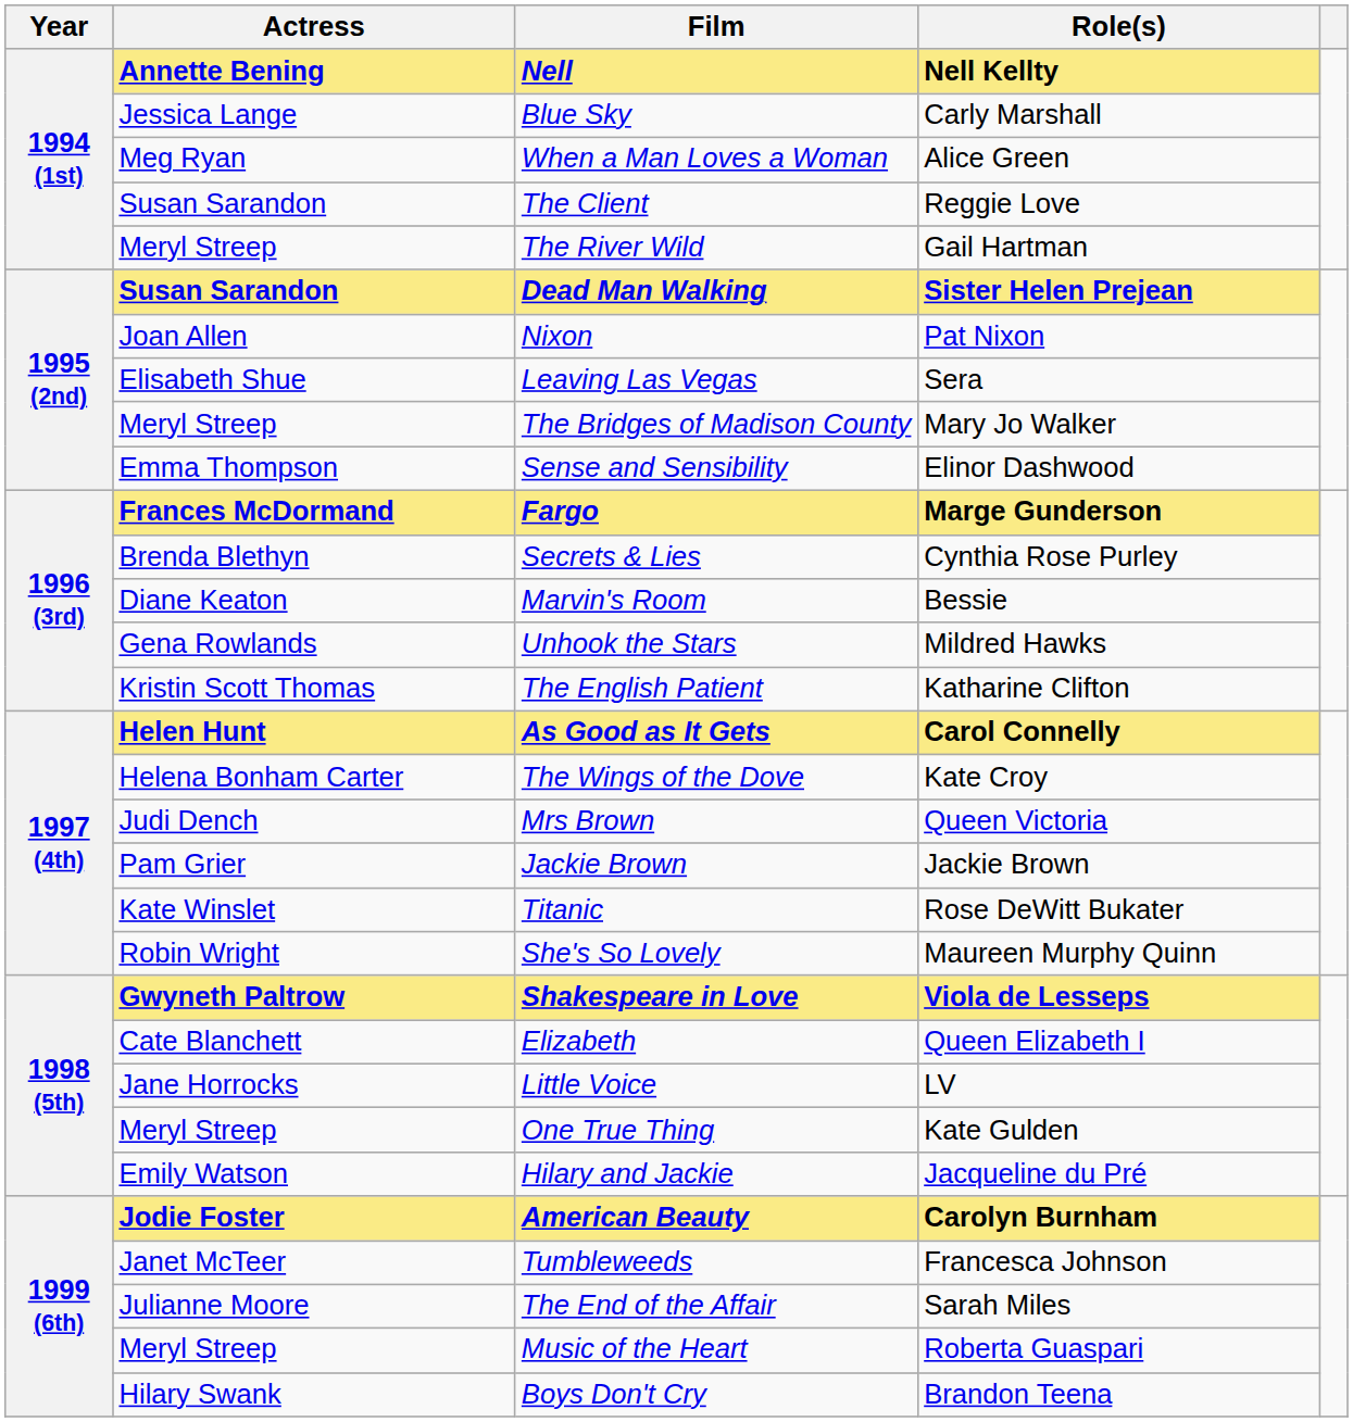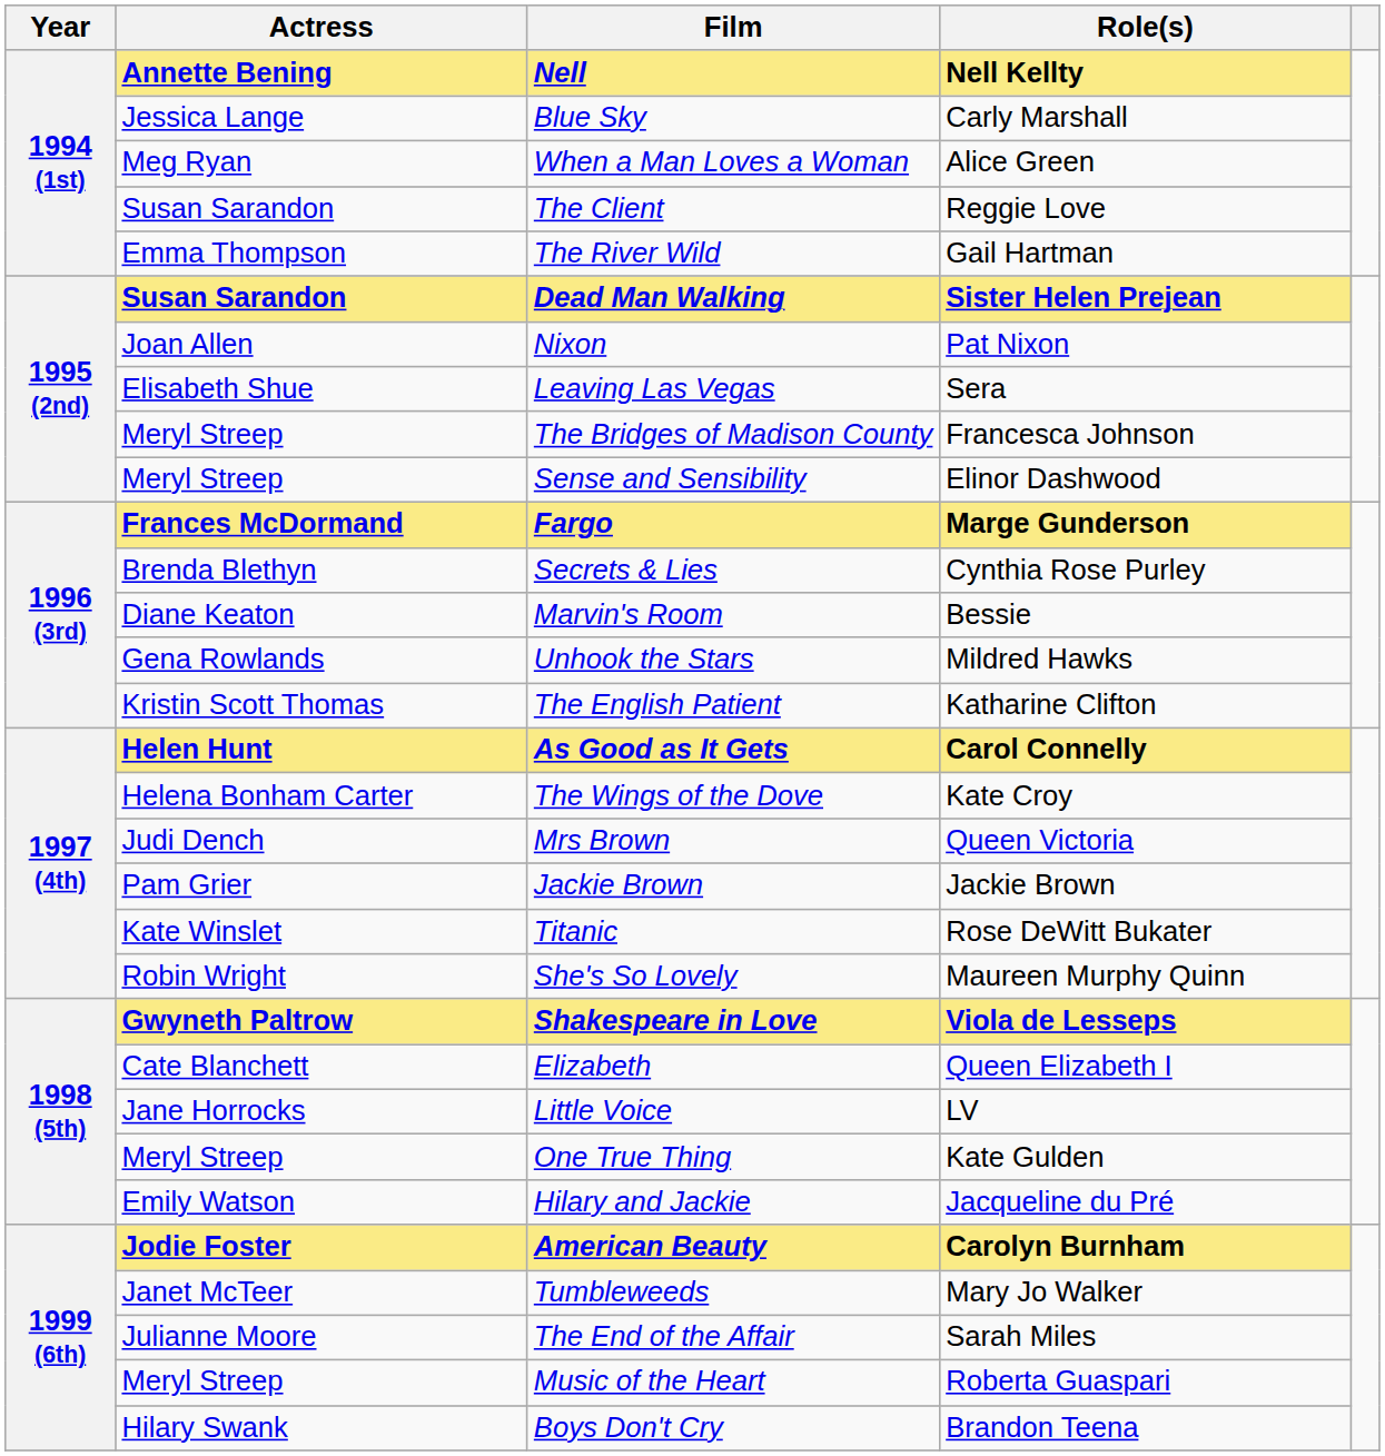 <table class="wikitable sortable" style="text-align:left;">
 <tr>
 <th scope="col" style="width:8%;">Year</th>
 <th scope="col" style="width:30%;">Actress</th>
 <th scope="col" style="width:30%;">Film</th>
 <th scope="col" style="width:30%;">Role(s)</th>
 <th><strong></strong></th>
 </tr>
 <tr>
 <th rowspan="5" scope="row" style="text-align:center"><a href='#'>1994</a><br><small><a href='#'>(1st)</a></small></th>
 <td style="background:#FAEB86;"><strong><a href='#'>Annette Bening</a></strong></td>
 <td style="background:#FAEB86;"><strong><em><a href='#'>Nell</a></em></strong></td>
 <td style="background:#FAEB86;"><strong>Nell Kellty</strong></td>
 <td rowspan=5></td>
 </tr>
 <tr>
 <td><a href='#'>Jessica Lange</a> </td>
 <td><em><a href='#'>Blue Sky</a></em></td>
 <td>Carly Marshall</td>
 </tr>
 <tr>
 <td><a href='#'>Meg Ryan</a></td>
 <td><em><a href='#'>When a Man Loves a Woman</a></em></td>
 <td>Alice Green</td>
 </tr>
 <tr>
 <td><a href='#'>Susan Sarandon</a></td>
 <td><em><a href='#'>The Client</a></em></td>
 <td>Reggie Love</td>
 </tr>
 <tr>
-<td><a href='#'>Meryl Streep</a></td>
+<td><a href='#'>Emma Thompson</a></td>
 <td><em><a href='#'>The River Wild</a></em></td>
 <td>Gail Hartman</td>
 </tr>
 <tr>
 <th rowspan="5" scope="row" style="text-align:center"><a href='#'>1995</a><br><small><a href='#'>(2nd)</a></small></th>
 <td style="background:#FAEB86;"><strong><a href='#'>Susan Sarandon</a> </strong></td>
 <td style="background:#FAEB86;"><strong><em><a href='#'>Dead Man Walking</a></em></strong></td>
 <td style="background:#FAEB86;"><strong><a href='#'>Sister Helen Prejean</a></strong></td>
 <td rowspan=5></td>
 </tr>
 <tr>
 <td><a href='#'>Joan Allen</a></td>
 <td><em><a href='#'>Nixon</a></em></td>
 <td><a href='#'>Pat Nixon</a></td>
 </tr>
 <tr>
 <td><a href='#'>Elisabeth Shue</a></td>
 <td><em><a href='#'>Leaving Las Vegas</a></em></td>
 <td>Sera</td>
 </tr>
 <tr>
 <td><a href='#'>Meryl Streep</a></td>
 <td><em><a href='#'>The Bridges of Madison County</a></em></td>
-<td>Mary Jo Walker</td>
+<td>Francesca Johnson</td>
 </tr>
 <tr>
-<td><a href='#'>Emma Thompson</a></td>
+<td><a href='#'>Meryl Streep</a></td>
 <td><em><a href='#'>Sense and Sensibility</a></em></td>
 <td>Elinor Dashwood</td>
 </tr>
 <tr>
 <th rowspan="5" scope="row" style="text-align:center"><a href='#'>1996</a><br><small><a href='#'>(3rd)</a></small></th>
 <td style="background:#FAEB86;"><strong><a href='#'>Frances McDormand</a> </strong></td>
 <td style="background:#FAEB86;"><strong><em><a href='#'>Fargo</a></em></strong></td>
 <td style="background:#FAEB86;"><strong>Marge Gunderson</strong></td>
 <td rowspan=5></td>
 </tr>
 <tr>
 <td><a href='#'>Brenda Blethyn</a></td>
 <td><em><a href='#'>Secrets & Lies</a></em></td>
 <td>Cynthia Rose Purley</td>
 </tr>
 <tr>
 <td><a href='#'>Diane Keaton</a></td>
 <td><em><a href='#'>Marvin's Room</a></em></td>
 <td>Bessie</td>
 </tr>
 <tr>
 <td><a href='#'>Gena Rowlands</a></td>
 <td><em><a href='#'>Unhook the Stars</a></em></td>
 <td>Mildred Hawks</td>
 </tr>
 <tr>
 <td><a href='#'>Kristin Scott Thomas</a></td>
 <td><em><a href='#'>The English Patient</a></em></td>
 <td>Katharine Clifton</td>
 </tr>
 <tr>
 <th rowspan="6" scope="row" style="text-align:center"><a href='#'>1997</a><br><small><a href='#'>(4th)</a></small></th>
 <td style="background:#FAEB86;"><strong><a href='#'>Helen Hunt</a> </strong></td>
 <td style="background:#FAEB86;"><strong><em><a href='#'>As Good as It Gets</a></em></strong></td>
 <td style="background:#FAEB86;"><strong>Carol Connelly</strong></td>
 <td rowspan=6></td>
 </tr>
 <tr>
 <td><a href='#'>Helena Bonham Carter</a></td>
 <td><em><a href='#'>The Wings of the Dove</a></em></td>
 <td>Kate Croy</td>
 </tr>
 <tr>
 <td><a href='#'>Judi Dench</a></td>
 <td><em><a href='#'>Mrs Brown</a></em></td>
 <td><a href='#'>Queen Victoria</a></td>
 </tr>
 <tr>
 <td><a href='#'>Pam Grier</a></td>
 <td><em><a href='#'>Jackie Brown</a></em></td>
 <td>Jackie Brown</td>
 </tr>
 <tr>
 <td><a href='#'>Kate Winslet</a></td>
 <td><em><a href='#'>Titanic</a></em></td>
 <td>Rose DeWitt Bukater</td>
 </tr>
 <tr>
 <td><a href='#'>Robin Wright</a></td>
 <td><em><a href='#'>She's So Lovely</a></em></td>
 <td>Maureen Murphy Quinn</td>
 </tr>
 <tr>
 <th rowspan="5" scope="row" style="text-align:center"><a href='#'>1998</a><br><small><a href='#'>(5th)</a></small></th>
 <td style="background:#FAEB86;"><strong><a href='#'>Gwyneth Paltrow</a> </strong></td>
 <td style="background:#FAEB86;"><strong><em><a href='#'>Shakespeare in Love</a></em></strong></td>
 <td style="background:#FAEB86;"><strong><a href='#'>Viola de Lesseps</a></strong></td>
 <td rowspan=5></td>
 </tr>
 <tr>
 <td><a href='#'>Cate Blanchett</a></td>
 <td><em><a href='#'>Elizabeth</a></em></td>
 <td><a href='#'>Queen Elizabeth I</a></td>
 </tr>
 <tr>
 <td><a href='#'>Jane Horrocks</a></td>
 <td><em><a href='#'>Little Voice</a></em></td>
 <td>LV</td>
 </tr>
 <tr>
 <td><a href='#'>Meryl Streep</a></td>
 <td><em><a href='#'>One True Thing</a></em></td>
 <td>Kate Gulden</td>
 </tr>
 <tr>
 <td><a href='#'>Emily Watson</a></td>
 <td><em><a href='#'>Hilary and Jackie</a></em></td>
 <td><a href='#'>Jacqueline du Pré</a></td>
 </tr>
 <tr>
 <th rowspan="5" scope="row" style="text-align:center"><a href='#'>1999</a><br><small><a href='#'>(6th)</a></small></th>
 <td style="background:#FAEB86;"><strong><a href='#'>Jodie Foster</a></strong></td>
 <td style="background:#FAEB86;"><strong><em><a href='#'>American Beauty</a></em></strong></td>
 <td style="background:#FAEB86;"><strong>Carolyn Burnham</strong></td>
 <td rowspan=5></td>
 </tr>
 <tr>
 <td><a href='#'>Janet McTeer</a></td>
 <td><em><a href='#'>Tumbleweeds</a></em></td>
-<td>Francesca Johnson</td>
+<td>Mary Jo Walker</td>
 </tr>
 <tr>
 <td><a href='#'>Julianne Moore</a></td>
 <td><em><a href='#'>The End of the Affair</a></em></td>
 <td>Sarah Miles</td>
 </tr>
 <tr>
 <td><a href='#'>Meryl Streep</a></td>
 <td><em><a href='#'>Music of the Heart</a></em></td>
 <td><a href='#'>Roberta Guaspari</a></td>
 </tr>
 <tr>
 <td><a href='#'>Hilary Swank</a> </td>
 <td><em><a href='#'>Boys Don't Cry</a></em></td>
 <td><a href='#'>Brandon Teena</a></td>
 </tr>
 </table>
